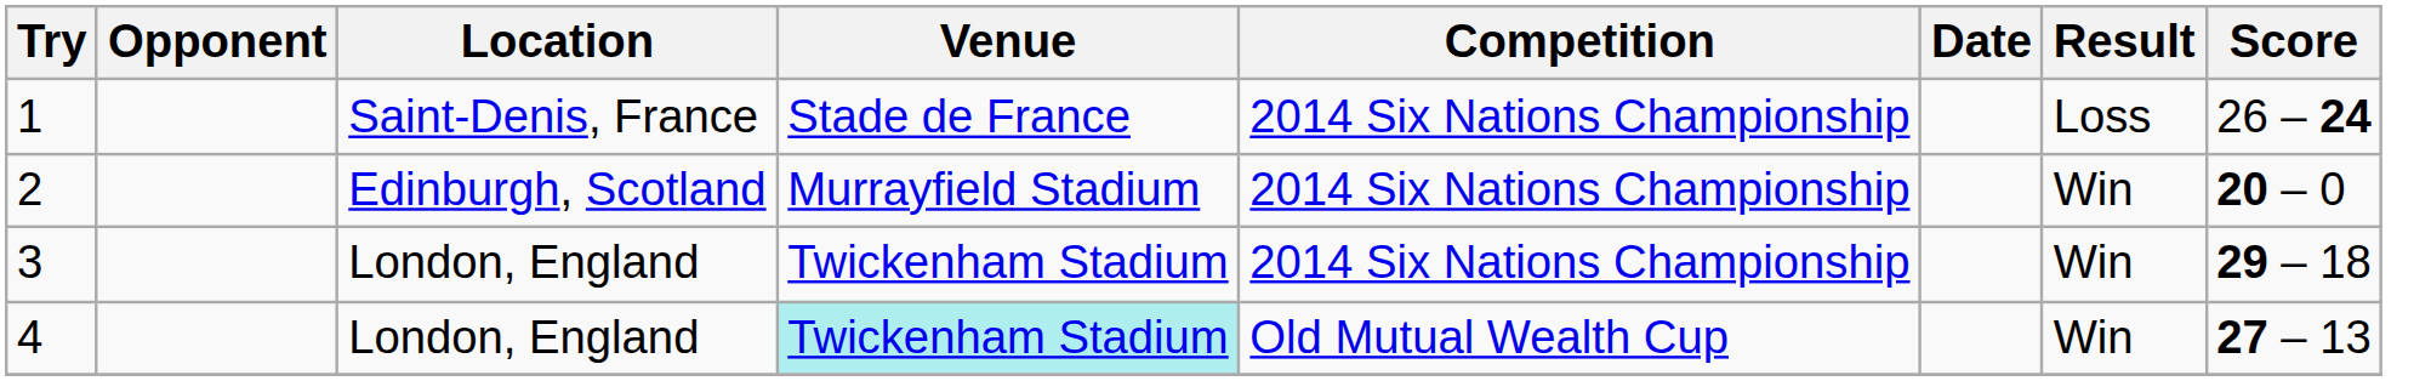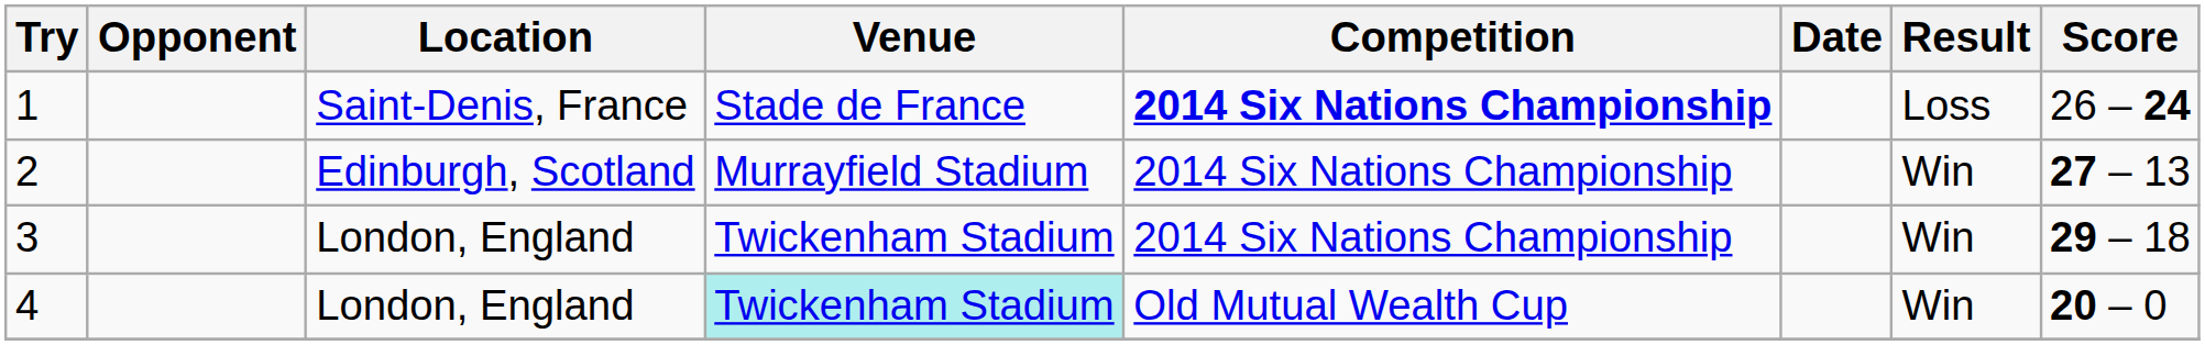 <table class="wikitable">
 <tr>
 <th>Try</th>
 <th>Opponent</th>
 <th>Location</th>
 <th>Venue</th>
 <th>Competition</th>
 <th>Date</th>
 <th>Result</th>
 <th>Score</th>
 </tr>
 <tr>
 <td>1</td>
 <td></td>
 <td><a href='#'>Saint-Denis</a>, France</td>
 <td><a href='#'>Stade de France</a></td>
-<td><a href='#'>2014 Six Nations Championship</a></td>
+<td><strong><a href='#'>2014 Six Nations Championship</a></strong></td>
 <td></td>
 <td>Loss</td>
 <td>26 – <strong>24</strong></td>
 </tr>
 <tr>
 <td>2</td>
 <td></td>
 <td><a href='#'>Edinburgh</a>, <a href='#'>Scotland</a></td>
 <td><a href='#'>Murrayfield Stadium</a></td>
 <td><a href='#'>2014 Six Nations Championship</a></td>
 <td></td>
 <td>Win</td>
-<td><strong>20</strong> – 0</td>
+<td><strong>27</strong> – 13</td>
 </tr>
 <tr>
 <td>3</td>
 <td></td>
 <td>London, England</td>
 <td><a href='#'>Twickenham Stadium</a></td>
 <td><a href='#'>2014 Six Nations Championship</a></td>
 <td></td>
 <td>Win</td>
 <td><strong>29</strong> – 18</td>
 </tr>
 <tr>
 <td>4</td>
 <td></td>
 <td>London, England</td>
 <td style="background: paleturquoise;"><a href='#'>Twickenham Stadium</a></td>
 <td><a href='#'>Old Mutual Wealth Cup</a></td>
 <td></td>
 <td>Win</td>
-<td><strong>27</strong> – 13</td>
+<td><strong>20</strong> – 0</td>
 </tr>
 <tr>
 </tr>
 </table>
